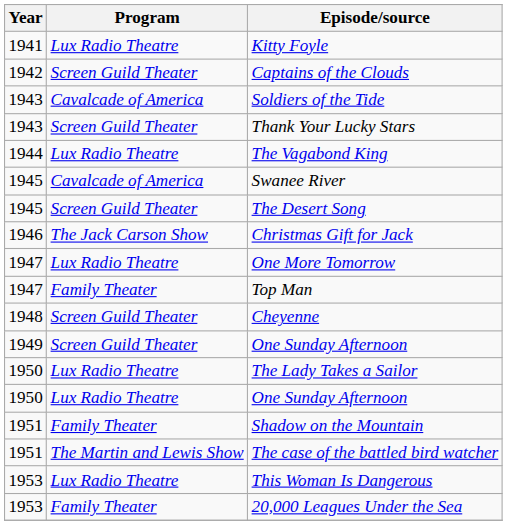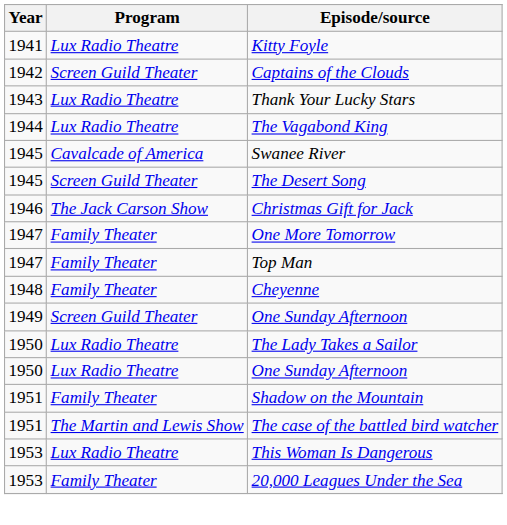 <table class="wikitable">
 <tr>
 <th>Year</th>
 <th>Program</th>
 <th>Episode/source</th>
 </tr>
 <tr>
 <td>1941</td>
 <td><em><a href='#'>Lux Radio Theatre</a></em></td>
 <td><em><a href='#'>Kitty Foyle</a></em></td>
 </tr>
 <tr>
 <td>1942</td>
 <td><em><a href='#'>Screen Guild Theater</a></em></td>
 <td><em><a href='#'>Captains of the Clouds</a></em></td>
 </tr>
 <tr>
 <td>1943</td>
-<td><em><a href='#'>Cavalcade of America</a></em></td>
-<td><em><a href='#'>Soldiers of the Tide</a></em></td>
-</tr>
-<tr>
-<td>1943</td>
-<td><em><a href='#'>Screen Guild Theater</a></em></td>
+<td><em><a href='#'>Lux Radio Theatre</a></em></td>
 <td><em>Thank Your Lucky Stars</em></td>
 </tr>
 <tr>
 <td>1944</td>
 <td><em><a href='#'>Lux Radio Theatre</a></em></td>
 <td><em><a href='#'>The Vagabond King</a></em></td>
 </tr>
 <tr>
 <td>1945</td>
 <td><em><a href='#'>Cavalcade of America</a></em></td>
 <td><em>Swanee River</em></td>
 </tr>
 <tr>
 <td>1945</td>
 <td><em><a href='#'>Screen Guild Theater</a></em></td>
 <td><em><a href='#'>The Desert Song</a></em></td>
 </tr>
 <tr>
 <td>1946</td>
 <td><em><a href='#'>The Jack Carson Show</a></em></td>
 <td><em><a href='#'>Christmas Gift for Jack</a></em></td>
 </tr>
 <tr>
 <td>1947</td>
-<td><em><a href='#'>Lux Radio Theatre</a></em></td>
+<td><em><a href='#'>Family Theater</a></em></td>
 <td><em><a href='#'>One More Tomorrow</a></em></td>
 </tr>
 <tr>
 <td>1947</td>
 <td><em><a href='#'>Family Theater</a></em></td>
 <td><em>Top Man</em></td>
 </tr>
 <tr>
 <td>1948</td>
-<td><em><a href='#'>Screen Guild Theater</a></em></td>
+<td><em><a href='#'>Family Theater</a></em></td>
 <td><em><a href='#'>Cheyenne</a></em></td>
 </tr>
 <tr>
 <td>1949</td>
 <td><em><a href='#'>Screen Guild Theater</a></em></td>
 <td><em><a href='#'>One Sunday Afternoon</a></em></td>
 </tr>
 <tr>
 <td>1950</td>
 <td><em><a href='#'>Lux Radio Theatre</a></em></td>
 <td><em><a href='#'>The Lady Takes a Sailor</a></em></td>
 </tr>
 <tr>
 <td>1950</td>
 <td><em><a href='#'>Lux Radio Theatre</a></em></td>
 <td><em><a href='#'>One Sunday Afternoon</a></em></td>
 </tr>
 <tr>
 <td>1951</td>
 <td><em><a href='#'>Family Theater</a></em></td>
 <td><em><a href='#'>Shadow on the Mountain</a></em></td>
 </tr>
 <tr>
 <td>1951</td>
 <td><em><a href='#'>The Martin and Lewis Show</a></em></td>
 <td><em><a href='#'>The case of the battled bird watcher</a></em></td>
 </tr>
 <tr>
 <td>1953</td>
 <td><em><a href='#'>Lux Radio Theatre</a></em></td>
 <td><em><a href='#'>This Woman Is Dangerous</a></em></td>
 </tr>
 <tr>
 <td>1953</td>
 <td><em><a href='#'>Family Theater</a></em></td>
 <td><em><a href='#'>20,000 Leagues Under the Sea</a></em></td>
 </tr>
 <tr>
 </tr>
 </table>
